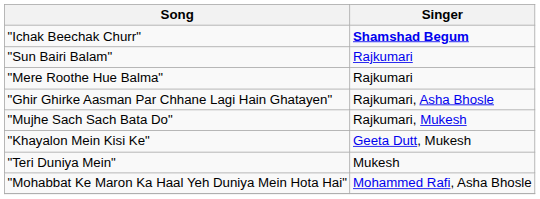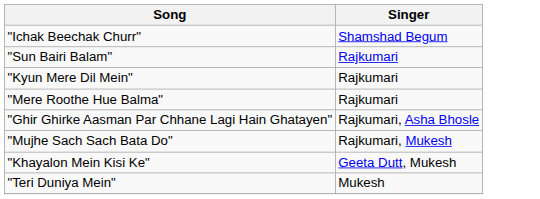 <table class="wikitable">
 <tr>
 <th>Song</th>
 <th>Singer</th>
 </tr>
 <tr>
 <td>"Ichak Beechak Churr"</td>
-<td><strong><a href='#'>Shamshad Begum</a></strong></td>
+<td><a href='#'>Shamshad Begum</a></td>
 </tr>
 <tr>
 <td>"Sun Bairi Balam"</td>
 <td><a href='#'>Rajkumari</a></td>
+</tr>
+<tr>
+<td>"Kyun Mere Dil Mein"</td>
+<td>Rajkumari</td>
 </tr>
 <tr>
 <td>"Mere Roothe Hue Balma"</td>
 <td>Rajkumari</td>
 </tr>
 <tr>
 <td>"Ghir Ghirke Aasman Par Chhane Lagi Hain Ghatayen"</td>
 <td>Rajkumari, <a href='#'>Asha Bhosle</a></td>
 </tr>
 <tr>
 <td>"Mujhe Sach Sach Bata Do"</td>
 <td>Rajkumari, <a href='#'>Mukesh</a></td>
 </tr>
 <tr>
 <td>"Khayalon Mein Kisi Ke"</td>
 <td><a href='#'>Geeta Dutt</a>, Mukesh</td>
 </tr>
 <tr>
 <td>"Teri Duniya Mein"</td>
 <td>Mukesh</td>
 </tr>
 <tr>
-<td>"Mohabbat Ke Maron Ka Haal Yeh Duniya Mein Hota Hai"</td>
-<td><a href='#'>Mohammed Rafi</a>, Asha Bhosle</td>
-</tr>
-<tr>
 </tr>
 </table>
